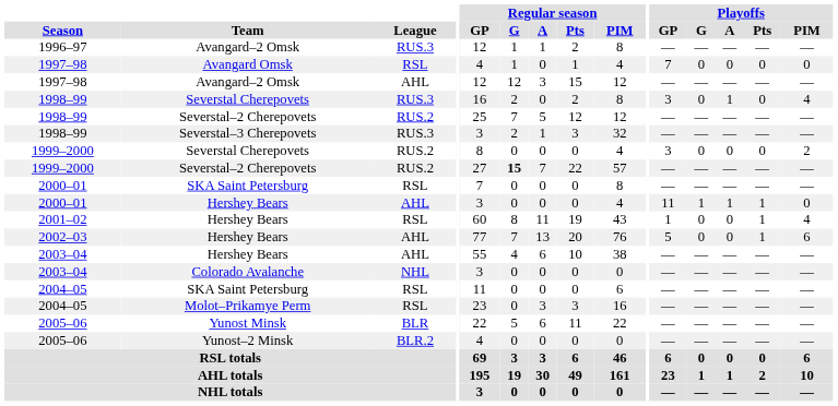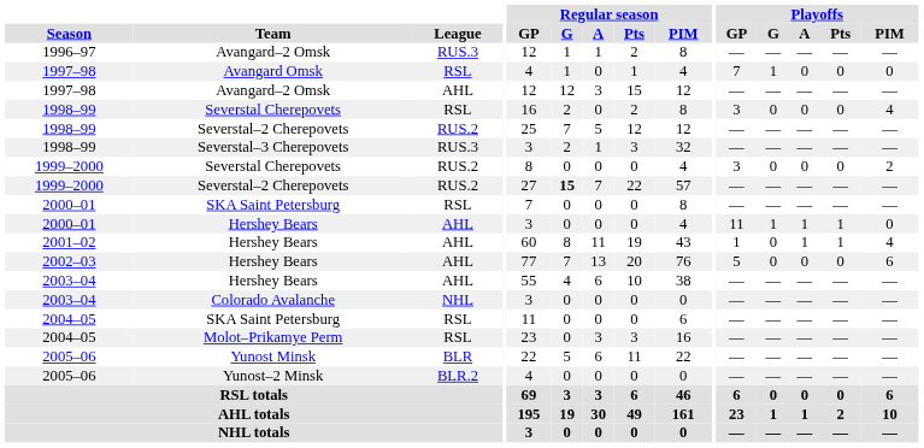 <table border="0" cellpadding="1" cellspacing="0" style="text-align:center; width:60em">
 <tr bgcolor="#e0e0e0">
 <th colspan="3"  bgcolor="#ffffff"></th>
 <th rowspan="99" bgcolor="#ffffff"></th>
 <th colspan="5"><a href='#'>Regular season</a></th>
 <th rowspan="99" bgcolor="#ffffff"></th>
 <th colspan="5"><a href='#'>Playoffs</a></th>
 </tr>
 <tr bgcolor="#e0e0e0">
 <th><a href='#'>Season</a></th>
 <th>Team</th>
 <th>League</th>
 <th>GP</th>
 <th><a href='#'>G</a></th>
 <th><a href='#'>A</a></th>
 <th><a href='#'>Pts</a></th>
 <th><a href='#'>PIM</a></th>
 <th>GP</th>
 <th>G</th>
 <th>A</th>
 <th>Pts</th>
 <th>PIM</th>
 </tr>
 <tr>
 <td>1996–97</td>
 <td>Avangard–2 Omsk</td>
 <td><a href='#'>RUS.3</a></td>
 <td>12</td>
 <td>1</td>
 <td>1</td>
 <td>2</td>
 <td>8</td>
 <td>—</td>
 <td>—</td>
 <td>—</td>
 <td>—</td>
 <td>—</td>
 </tr>
 <tr bgcolor="#f0f0f0">
 <td><a href='#'>1997–98</a></td>
 <td><a href='#'>Avangard Omsk</a></td>
 <td><a href='#'>RSL</a></td>
 <td>4</td>
 <td>1</td>
 <td>0</td>
 <td>1</td>
 <td>4</td>
 <td>7</td>
-<td>0</td>
+<td>1</td>
 <td>0</td>
 <td>0</td>
 <td>0</td>
 </tr>
 <tr>
 <td>1997–98</td>
 <td>Avangard–2 Omsk</td>
 <td>AHL</td>
 <td>12</td>
 <td>12</td>
 <td>3</td>
 <td>15</td>
 <td>12</td>
 <td>—</td>
 <td>—</td>
 <td>—</td>
 <td>—</td>
 <td>—</td>
 </tr>
 <tr bgcolor="#f0f0f0">
 <td><a href='#'>1998–99</a></td>
 <td><a href='#'>Severstal Cherepovets</a></td>
-<td><a href='#'>RUS.3</a></td>
+<td>RSL</td>
 <td>16</td>
 <td>2</td>
 <td>0</td>
 <td>2</td>
 <td>8</td>
 <td>3</td>
 <td>0</td>
-<td>1</td>
+<td>0</td>
 <td>0</td>
 <td>4</td>
 </tr>
 <tr>
 <td><a href='#'>1998–99</a></td>
 <td>Severstal–2 Cherepovets</td>
 <td><a href='#'>RUS.2</a></td>
 <td>25</td>
 <td>7</td>
 <td>5</td>
 <td>12</td>
 <td>12</td>
 <td>—</td>
 <td>—</td>
 <td>—</td>
 <td>—</td>
 <td>—</td>
 </tr>
 <tr bgcolor="#f0f0f0">
 <td>1998–99</td>
 <td>Severstal–3 Cherepovets</td>
 <td>RUS.3</td>
 <td>3</td>
 <td>2</td>
 <td>1</td>
 <td>3</td>
 <td>32</td>
 <td>—</td>
 <td>—</td>
 <td>—</td>
 <td>—</td>
 <td>—</td>
 </tr>
 <tr>
 <td><a href='#'>1999–2000</a></td>
 <td>Severstal Cherepovets</td>
 <td>RUS.2</td>
 <td>8</td>
 <td>0</td>
 <td>0</td>
 <td>0</td>
 <td>4</td>
 <td>3</td>
 <td>0</td>
 <td>0</td>
 <td>0</td>
 <td>2</td>
 </tr>
 <tr bgcolor="#f0f0f0">
 <td><a href='#'>1999–2000</a></td>
 <td>Severstal–2 Cherepovets</td>
 <td>RUS.2</td>
 <td>27</td>
 <td><strong>15</strong></td>
 <td>7</td>
 <td>22</td>
 <td>57</td>
 <td>—</td>
 <td>—</td>
 <td>—</td>
 <td>—</td>
 <td>—</td>
 </tr>
 <tr>
 <td><a href='#'>2000–01</a></td>
 <td><a href='#'>SKA Saint Petersburg</a></td>
 <td>RSL</td>
 <td>7</td>
 <td>0</td>
 <td>0</td>
 <td>0</td>
 <td>8</td>
 <td>—</td>
 <td>—</td>
 <td>—</td>
 <td>—</td>
 <td>—</td>
 </tr>
 <tr bgcolor="#f0f0f0">
 <td><a href='#'>2000–01</a></td>
 <td><a href='#'>Hershey Bears</a></td>
 <td><a href='#'>AHL</a></td>
 <td>3</td>
 <td>0</td>
 <td>0</td>
 <td>0</td>
 <td>4</td>
 <td>11</td>
 <td>1</td>
 <td>1</td>
 <td>1</td>
 <td>0</td>
 </tr>
 <tr>
 <td><a href='#'>2001–02</a></td>
 <td>Hershey Bears</td>
-<td>RSL</td>
+<td>AHL</td>
 <td>60</td>
 <td>8</td>
 <td>11</td>
 <td>19</td>
 <td>43</td>
 <td>1</td>
 <td>0</td>
-<td>0</td>
+<td>1</td>
 <td>1</td>
 <td>4</td>
 </tr>
 <tr bgcolor="#f0f0f0">
 <td><a href='#'>2002–03</a></td>
 <td>Hershey Bears</td>
 <td>AHL</td>
 <td>77</td>
 <td>7</td>
 <td>13</td>
 <td>20</td>
 <td>76</td>
 <td>5</td>
 <td>0</td>
 <td>0</td>
-<td>1</td>
+<td>0</td>
 <td>6</td>
 </tr>
 <tr>
 <td><a href='#'>2003–04</a></td>
 <td>Hershey Bears</td>
 <td>AHL</td>
 <td>55</td>
 <td>4</td>
 <td>6</td>
 <td>10</td>
 <td>38</td>
 <td>—</td>
 <td>—</td>
 <td>—</td>
 <td>—</td>
 <td>—</td>
 </tr>
 <tr bgcolor="#f0f0f0">
 <td><a href='#'>2003–04</a></td>
 <td><a href='#'>Colorado Avalanche</a></td>
 <td><a href='#'>NHL</a></td>
 <td>3</td>
 <td>0</td>
 <td>0</td>
 <td>0</td>
 <td>0</td>
 <td>—</td>
 <td>—</td>
 <td>—</td>
 <td>—</td>
 <td>—</td>
 </tr>
 <tr>
 <td><a href='#'>2004–05</a></td>
 <td>SKA Saint Petersburg</td>
 <td>RSL</td>
 <td>11</td>
 <td>0</td>
 <td>0</td>
 <td>0</td>
 <td>6</td>
 <td>—</td>
 <td>—</td>
 <td>—</td>
 <td>—</td>
 <td>—</td>
 </tr>
 <tr bgcolor="#f0f0f0">
 <td>2004–05</td>
 <td><a href='#'>Molot–Prikamye Perm</a></td>
 <td>RSL</td>
 <td>23</td>
 <td>0</td>
 <td>3</td>
 <td>3</td>
 <td>16</td>
 <td>—</td>
 <td>—</td>
 <td>—</td>
 <td>—</td>
 <td>—</td>
 </tr>
 <tr>
 <td><a href='#'>2005–06</a></td>
 <td><a href='#'>Yunost Minsk</a></td>
 <td><a href='#'>BLR</a></td>
 <td>22</td>
 <td>5</td>
 <td>6</td>
 <td>11</td>
 <td>22</td>
 <td>—</td>
 <td>—</td>
 <td>—</td>
 <td>—</td>
 <td>—</td>
 </tr>
 <tr bgcolor="#f0f0f0">
 <td>2005–06</td>
 <td>Yunost–2 Minsk</td>
 <td><a href='#'>BLR.2</a></td>
 <td>4</td>
 <td>0</td>
 <td>0</td>
 <td>0</td>
 <td>0</td>
 <td>—</td>
 <td>—</td>
 <td>—</td>
 <td>—</td>
 <td>—</td>
 </tr>
 <tr bgcolor="#e0e0e0">
 <th colspan="3">RSL totals</th>
 <th>69</th>
 <th>3</th>
 <th>3</th>
 <th>6</th>
 <th>46</th>
 <th>6</th>
 <th>0</th>
 <th>0</th>
 <th>0</th>
 <th>6</th>
 </tr>
 <tr bgcolor="#e0e0e0">
 <th colspan="3">AHL totals</th>
 <th>195</th>
 <th>19</th>
 <th>30</th>
 <th>49</th>
 <th>161</th>
 <th>23</th>
 <th>1</th>
 <th>1</th>
 <th>2</th>
 <th>10</th>
 </tr>
 <tr bgcolor="#e0e0e0">
 <th colspan="3">NHL totals</th>
 <th>3</th>
 <th>0</th>
 <th>0</th>
 <th>0</th>
 <th>0</th>
 <th>—</th>
 <th>—</th>
 <th>—</th>
 <th>—</th>
 <th>—</th>
 </tr>
 </table>
